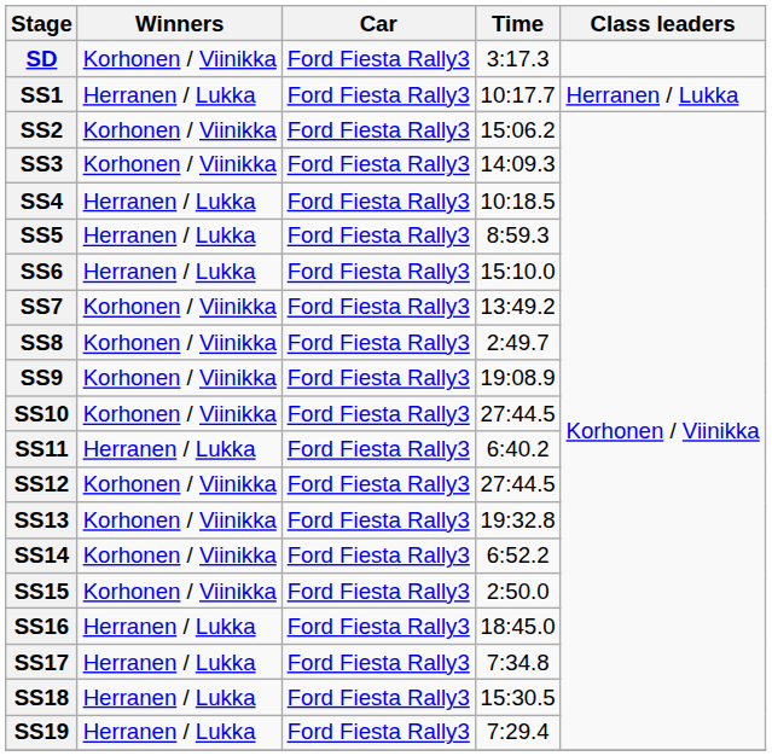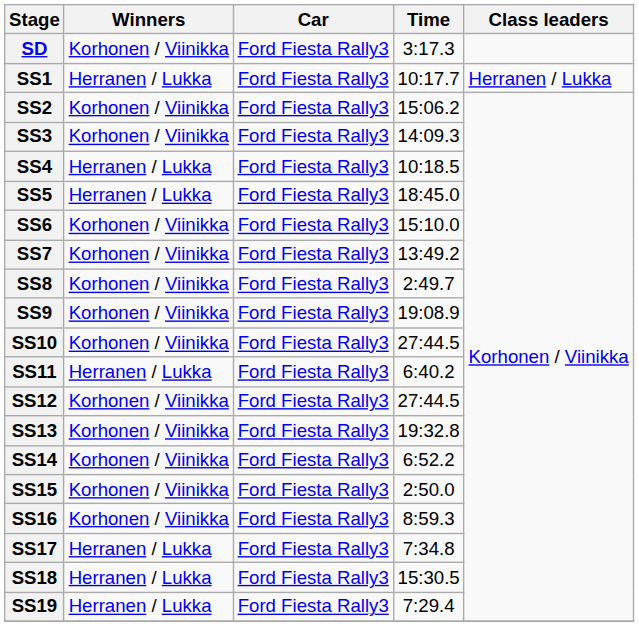 <table class="wikitable" style="font-size:85%">
 <tr>
 <th>Stage</th>
 <th>Winners</th>
 <th>Car</th>
 <th>Time</th>
 <th>Class leaders</th>
 </tr>
 <tr>
 <th><a href='#'>SD</a></th>
 <td><a href='#'>Korhonen</a> / <a href='#'>Viinikka</a></td>
 <td><a href='#'>Ford Fiesta Rally3</a></td>
 <td align="center">3:17.3</td>
 <td></td>
 </tr>
 <tr>
 <th>SS1</th>
 <td><a href='#'>Herranen</a> / <a href='#'>Lukka</a></td>
 <td><a href='#'>Ford Fiesta Rally3</a></td>
 <td align="center">10:17.7</td>
 <td><a href='#'>Herranen</a> / <a href='#'>Lukka</a></td>
 </tr>
 <tr>
 <th>SS2</th>
 <td><a href='#'>Korhonen</a> / <a href='#'>Viinikka</a></td>
 <td><a href='#'>Ford Fiesta Rally3</a></td>
 <td align="center">15:06.2</td>
 <td rowspan=18><a href='#'>Korhonen</a> / <a href='#'>Viinikka</a></td>
 </tr>
 <tr>
 <th>SS3</th>
 <td><a href='#'>Korhonen</a> / <a href='#'>Viinikka</a></td>
 <td><a href='#'>Ford Fiesta Rally3</a></td>
 <td align="center">14:09.3</td>
 </tr>
 <tr>
 <th>SS4</th>
 <td><a href='#'>Herranen</a> / <a href='#'>Lukka</a></td>
 <td><a href='#'>Ford Fiesta Rally3</a></td>
 <td align="center">10:18.5</td>
 </tr>
 <tr>
 <th>SS5</th>
 <td><a href='#'>Herranen</a> / <a href='#'>Lukka</a></td>
 <td><a href='#'>Ford Fiesta Rally3</a></td>
-<td align="center">8:59.3</td>
+<td align="center">18:45.0</td>
 </tr>
 <tr>
 <th>SS6</th>
-<td><a href='#'>Herranen</a> / <a href='#'>Lukka</a></td>
+<td><a href='#'>Korhonen</a> / <a href='#'>Viinikka</a></td>
 <td><a href='#'>Ford Fiesta Rally3</a></td>
 <td align="center">15:10.0</td>
 </tr>
 <tr>
 <th>SS7</th>
 <td><a href='#'>Korhonen</a> / <a href='#'>Viinikka</a></td>
 <td><a href='#'>Ford Fiesta Rally3</a></td>
 <td align="center">13:49.2</td>
 </tr>
 <tr>
 <th>SS8</th>
 <td><a href='#'>Korhonen</a> / <a href='#'>Viinikka</a></td>
 <td><a href='#'>Ford Fiesta Rally3</a></td>
 <td align="center">2:49.7</td>
 </tr>
 <tr>
 <th>SS9</th>
 <td><a href='#'>Korhonen</a> / <a href='#'>Viinikka</a></td>
 <td><a href='#'>Ford Fiesta Rally3</a></td>
 <td align="center">19:08.9</td>
 </tr>
 <tr>
 <th>SS10</th>
 <td><a href='#'>Korhonen</a> / <a href='#'>Viinikka</a></td>
 <td><a href='#'>Ford Fiesta Rally3</a></td>
 <td align="center">27:44.5</td>
 </tr>
 <tr>
 <th>SS11</th>
 <td><a href='#'>Herranen</a> / <a href='#'>Lukka</a></td>
 <td><a href='#'>Ford Fiesta Rally3</a></td>
 <td align="center">6:40.2</td>
 </tr>
 <tr>
 <th>SS12</th>
 <td><a href='#'>Korhonen</a> / <a href='#'>Viinikka</a></td>
 <td><a href='#'>Ford Fiesta Rally3</a></td>
 <td align="center">27:44.5</td>
 </tr>
 <tr>
 <th>SS13</th>
 <td><a href='#'>Korhonen</a> / <a href='#'>Viinikka</a></td>
 <td><a href='#'>Ford Fiesta Rally3</a></td>
 <td align="center">19:32.8</td>
 </tr>
 <tr>
 <th>SS14</th>
 <td><a href='#'>Korhonen</a> / <a href='#'>Viinikka</a></td>
 <td><a href='#'>Ford Fiesta Rally3</a></td>
 <td align="center">6:52.2</td>
 </tr>
 <tr>
 <th>SS15</th>
 <td><a href='#'>Korhonen</a> / <a href='#'>Viinikka</a></td>
 <td><a href='#'>Ford Fiesta Rally3</a></td>
 <td align="center">2:50.0</td>
 </tr>
 <tr>
 <th>SS16</th>
-<td><a href='#'>Herranen</a> / <a href='#'>Lukka</a></td>
+<td><a href='#'>Korhonen</a> / <a href='#'>Viinikka</a></td>
 <td><a href='#'>Ford Fiesta Rally3</a></td>
-<td align="center">18:45.0</td>
+<td align="center">8:59.3</td>
 </tr>
 <tr>
 <th>SS17</th>
 <td><a href='#'>Herranen</a> / <a href='#'>Lukka</a></td>
 <td><a href='#'>Ford Fiesta Rally3</a></td>
 <td align="center">7:34.8</td>
 </tr>
 <tr>
 <th>SS18</th>
 <td><a href='#'>Herranen</a> / <a href='#'>Lukka</a></td>
 <td><a href='#'>Ford Fiesta Rally3</a></td>
 <td align="center">15:30.5</td>
 </tr>
 <tr>
 <th>SS19</th>
 <td><a href='#'>Herranen</a> / <a href='#'>Lukka</a></td>
 <td><a href='#'>Ford Fiesta Rally3</a></td>
 <td align="center">7:29.4</td>
 </tr>
 <tr>
 </tr>
 </table>
